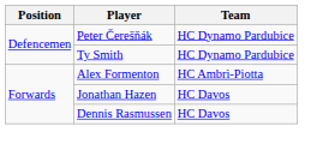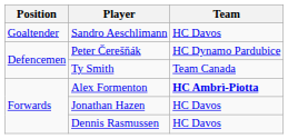 <table class="wikitable">
 <tr>
 <th>Position</th>
 <th>Player</th>
 <th>Team</th>
+</tr>
+<tr>
+<td><a href='#'>Goaltender</a></td>
+<td> <a href='#'>Sandro Aeschlimann</a></td>
+<td> <a href='#'>HC Davos</a></td>
 </tr>
 <tr>
 <td rowspan="2"><a href='#'>Defencemen</a></td>
 <td> <a href='#'>Peter Čerešňák</a></td>
 <td> <a href='#'>HC Dynamo Pardubice</a></td>
 </tr>
 <tr>
 <td> <a href='#'>Ty Smith</a></td>
-<td> <a href='#'>HC Dynamo Pardubice</a></td>
+<td> <a href='#'>Team Canada</a></td>
 </tr>
 <tr>
 <td rowspan="3"><a href='#'>Forwards</a></td>
 <td> <a href='#'>Alex Formenton</a></td>
-<td> <a href='#'>HC Ambrì-Piotta</a></td>
+<td><strong> <a href='#'>HC Ambrì-Piotta</a></strong></td>
 </tr>
 <tr>
 <td> <a href='#'>Jonathan Hazen</a></td>
 <td> <a href='#'>HC Davos</a></td>
 </tr>
 <tr>
 <td> <a href='#'>Dennis Rasmussen</a></td>
 <td> <a href='#'>HC Davos</a></td>
 </tr>
 </table>
